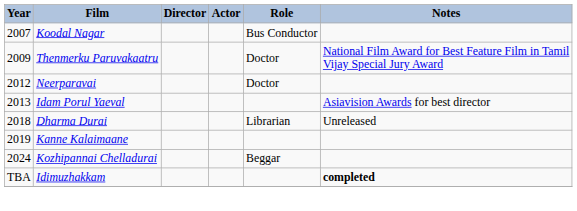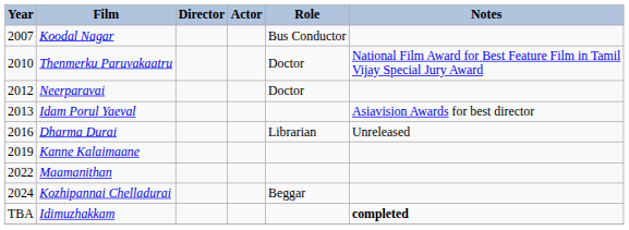 <table class="wikitable">
 <tr style="text-align:center;">
 <th style="background:#B0C4DE;">Year</th>
 <th style="background:#B0C4DE;">Film</th>
 <th style="background:#B0C4DE;">Director</th>
 <th style="background:#B0C4DE;">Actor</th>
 <th style="background:#B0C4DE;">Role</th>
 <th style="background:#B0C4DE;">Notes</th>
 </tr>
 <tr>
 <td>2007</td>
 <td><em><a href='#'>Koodal Nagar</a></em></td>
 <td></td>
 <td></td>
 <td>Bus Conductor</td>
 <td></td>
 </tr>
 <tr>
-<td>2009</td>
+<td>2010</td>
 <td><em><a href='#'>Thenmerku Paruvakaatru</a></em></td>
 <td></td>
 <td></td>
 <td>Doctor</td>
 <td><a href='#'>National Film Award for Best Feature Film in Tamil</a><br><a href='#'>Vijay Special Jury Award</a></td>
 </tr>
 <tr>
 <td>2012</td>
 <td><em><a href='#'>Neerparavai</a></em></td>
 <td></td>
 <td></td>
 <td>Doctor</td>
 <td></td>
 </tr>
 <tr>
 <td>2013</td>
 <td><em><a href='#'>Idam Porul Yaeval</a></em></td>
 <td></td>
 <td></td>
 <td></td>
 <td><a href='#'>Asiavision Awards</a> for best director</td>
 </tr>
 <tr>
-<td>2018</td>
+<td>2016</td>
 <td><em><a href='#'>Dharma Durai</a></em></td>
 <td></td>
 <td></td>
 <td>Librarian</td>
 <td>Unreleased</td>
 </tr>
 <tr>
 <td>2019</td>
 <td><em><a href='#'>Kanne Kalaimaane</a></em></td>
+<td></td>
+<td></td>
+<td></td>
+<td></td>
+</tr>
+<tr>
+<td>2022</td>
+<td><em><a href='#'>Maamanithan</a></em></td>
 <td></td>
 <td></td>
 <td></td>
 <td></td>
 </tr>
 <tr>
 <td>2024</td>
 <td><em><a href='#'>Kozhipannai Chelladurai</a></em></td>
 <td></td>
 <td></td>
 <td>Beggar</td>
 <td></td>
 </tr>
 <tr>
 <td>TBA</td>
 <td><em><a href='#'>Idimuzhakkam</a></em></td>
 <td></td>
 <td></td>
 <td></td>
 <td><strong>completed</strong></td>
 </tr>
 <tr>
 </tr>
 </table>
